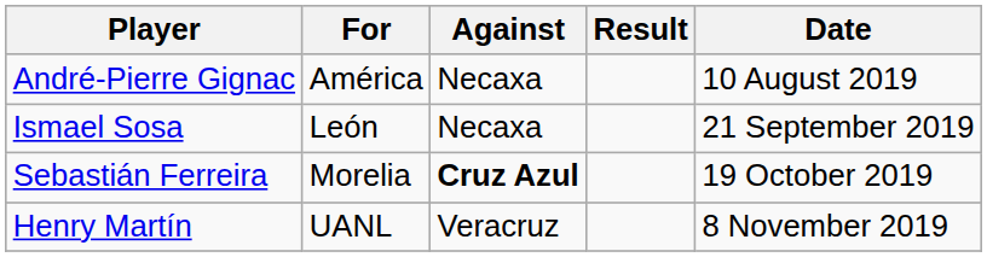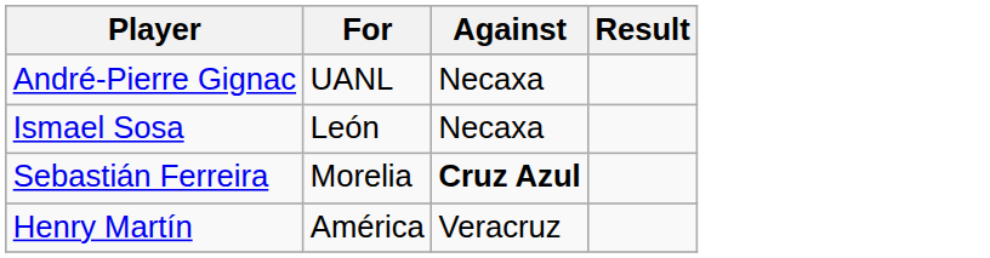 <table class="wikitable sortable">
 <tr>
 <th>Player</th>
 <th>For</th>
 <th>Against</th>
 <th align=center>Result</th>
-<th>Date</th>
 </tr>
 <tr>
 <td> <a href='#'>André-Pierre Gignac</a></td>
-<td>América</td>
+<td>UANL</td>
 <td>Necaxa</td>
 <td></td>
-<td>10 August 2019</td>
 </tr>
 <tr>
 <td> <a href='#'>Ismael Sosa</a></td>
 <td>León</td>
 <td>Necaxa</td>
 <td></td>
-<td>21 September 2019</td>
 </tr>
 <tr>
 <td> <a href='#'>Sebastián Ferreira</a></td>
 <td>Morelia</td>
 <td><strong>Cruz Azul</strong></td>
 <td></td>
-<td>19 October 2019</td>
 </tr>
 <tr>
 <td> <a href='#'>Henry Martín</a></td>
-<td>UANL</td>
+<td>América</td>
 <td>Veracruz</td>
 <td></td>
-<td>8 November 2019</td>
 </tr>
 </table>
